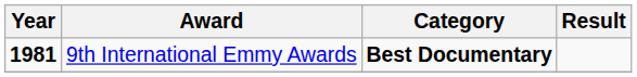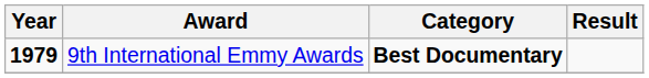 <table class="wikitable">
 <tr>
 <th>Year</th>
 <th>Award</th>
 <th>Category</th>
 <th>Result</th>
 </tr>
 <tr>
-<td><strong>1981</strong></td>
+<td><strong>1979</strong></td>
 <td><a href='#'>9th International Emmy Awards</a></td>
 <td><strong>Best Documentary</strong></td>
 <td></td>
 </tr>
 <tr>
 </tr>
 </table>
